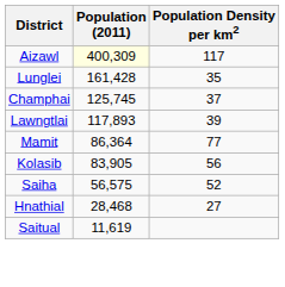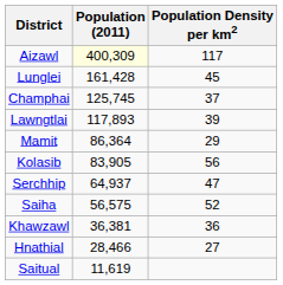 <table class="wikitable floatleft" style="text-align: center;">
 <tr>
 <th>District</th>
 <th>Population<br>(2011)</th>
 <th>Population Density<br>per km<sup>2</sup></th>
 </tr>
 <tr>
 <td><a href='#'>Aizawl</a></td>
 <td style="background: lightyellow;">400,309</td>
 <td>117</td>
 </tr>
 <tr>
 <td><a href='#'>Lunglei</a></td>
 <td>161,428</td>
-<td>35</td>
+<td>45</td>
 </tr>
 <tr>
 <td><a href='#'>Champhai</a></td>
 <td>125,745</td>
 <td>37</td>
 </tr>
 <tr>
 <td><a href='#'>Lawngtlai</a></td>
 <td>117,893</td>
 <td>39</td>
 </tr>
 <tr>
 <td><a href='#'>Mamit</a></td>
 <td>86,364</td>
-<td>77</td>
+<td>29</td>
 </tr>
 <tr>
 <td><a href='#'>Kolasib</a></td>
 <td>83,905</td>
 <td>56</td>
 </tr>
 <tr>
+<td><a href='#'>Serchhip</a></td>
+<td>64,937</td>
+<td>47</td>
+</tr>
+<tr>
 <td><a href='#'>Saiha</a></td>
 <td>56,575</td>
 <td>52</td>
 </tr>
 <tr>
+<td><a href='#'>Khawzawl</a></td>
+<td>36,381</td>
+<td>36</td>
+</tr>
+<tr>
 <td><a href='#'>Hnathial</a></td>
-<td>28,468</td>
+<td>28,466</td>
 <td>27</td>
 </tr>
 <tr>
 <td><a href='#'>Saitual</a></td>
 <td>11,619</td>
 <td></td>
 </tr>
 </table>
